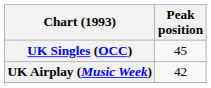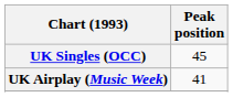 <table class="wikitable sortable plainrowheaders" style="text-align:center">
 <tr>
 <th>Chart (1993)</th>
 <th>Peak<br>position</th>
 </tr>
 <tr>
 <th scope="row"><a href='#'>UK Singles</a> (<a href='#'>OCC</a>)</th>
 <td>45</td>
 </tr>
 <tr>
 <th scope="row">UK Airplay (<em><a href='#'>Music Week</a></em>)</th>
-<td>42</td>
+<td>41</td>
 </tr>
 <tr>
 </tr>
 <tr>
 </tr>
 </table>
